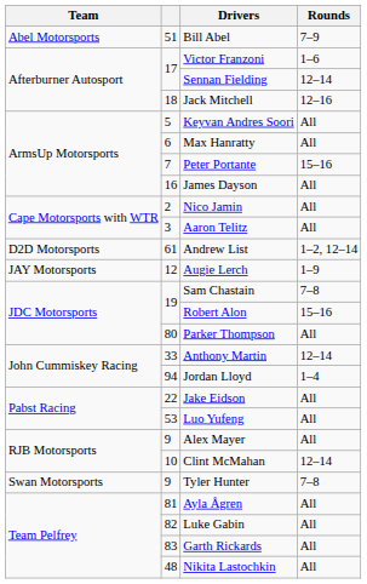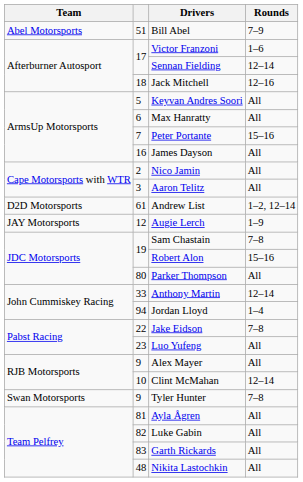 <table class="wikitable" style="font-size:85%;">
 <tr>
 <th>Team</th>
 <th></th>
 <th>Drivers</th>
 <th>Rounds</th>
 </tr>
 <tr>
 <td><a href='#'>Abel Motorsports</a></td>
 <td>51</td>
 <td> Bill Abel</td>
 <td>7–9</td>
 </tr>
 <tr>
 <td rowspan=3>Afterburner Autosport</td>
 <td rowspan=2>17</td>
 <td> <a href='#'>Victor Franzoni</a></td>
 <td>1–6</td>
 </tr>
 <tr>
 <td> <a href='#'>Sennan Fielding</a></td>
 <td>12–14</td>
 </tr>
 <tr>
 <td>18</td>
 <td> Jack Mitchell</td>
 <td>12–16</td>
 </tr>
 <tr>
 <td rowspan=4>ArmsUp Motorsports</td>
 <td>5</td>
 <td> <a href='#'>Keyvan Andres Soori</a></td>
 <td>All</td>
 </tr>
 <tr>
 <td>6</td>
 <td> Max Hanratty</td>
 <td>All</td>
 </tr>
 <tr>
 <td>7</td>
 <td> <a href='#'>Peter Portante</a></td>
 <td>15–16</td>
 </tr>
 <tr>
 <td>16</td>
 <td> James Dayson</td>
 <td>All</td>
 </tr>
 <tr>
 <td rowspan=2><a href='#'>Cape Motorsports</a> with <a href='#'>WTR</a></td>
 <td>2</td>
 <td> <a href='#'>Nico Jamin</a></td>
 <td>All</td>
 </tr>
 <tr>
 <td>3</td>
 <td> <a href='#'>Aaron Telitz</a></td>
 <td>All</td>
 </tr>
 <tr>
 <td>D2D Motorsports</td>
 <td>61</td>
 <td> Andrew List</td>
 <td>1–2, 12–14</td>
 </tr>
 <tr>
 <td>JAY Motorsports</td>
 <td>12</td>
 <td> <a href='#'>Augie Lerch</a></td>
 <td>1–9</td>
 </tr>
 <tr>
 <td rowspan=3><a href='#'>JDC Motorsports</a></td>
 <td rowspan=2>19</td>
 <td> Sam Chastain</td>
 <td>7–8</td>
 </tr>
 <tr>
 <td> <a href='#'>Robert Alon</a></td>
 <td>15–16</td>
 </tr>
 <tr>
 <td>80</td>
 <td> <a href='#'>Parker Thompson</a></td>
 <td>All</td>
 </tr>
 <tr>
 <td rowspan=2>John Cummiskey Racing</td>
 <td>33</td>
 <td> <a href='#'>Anthony Martin</a></td>
 <td>12–14</td>
 </tr>
 <tr>
 <td>94</td>
 <td> Jordan Lloyd</td>
 <td>1–4</td>
 </tr>
 <tr>
 <td rowspan=2><a href='#'>Pabst Racing</a></td>
 <td>22</td>
 <td> <a href='#'>Jake Eidson</a></td>
-<td>All</td>
+<td>7–8</td>
 </tr>
 <tr>
-<td>53</td>
+<td>23</td>
 <td> <a href='#'>Luo Yufeng</a></td>
 <td>All</td>
 </tr>
 <tr>
 <td rowspan=2>RJB Motorsports</td>
 <td>9</td>
 <td> Alex Mayer</td>
 <td>All</td>
 </tr>
 <tr>
 <td>10</td>
 <td> Clint McMahan</td>
 <td>12–14</td>
 </tr>
 <tr>
 <td>Swan Motorsports</td>
 <td>9</td>
 <td> Tyler Hunter</td>
 <td>7–8</td>
 </tr>
 <tr>
 <td rowspan=4><a href='#'>Team Pelfrey</a></td>
 <td>81</td>
 <td> <a href='#'>Ayla Ågren</a></td>
 <td>All</td>
 </tr>
 <tr>
 <td>82</td>
 <td> Luke Gabin</td>
 <td>All</td>
 </tr>
 <tr>
 <td>83</td>
 <td> <a href='#'>Garth Rickards</a></td>
 <td>All</td>
 </tr>
 <tr>
 <td>48</td>
 <td> <a href='#'>Nikita Lastochkin</a></td>
 <td>All</td>
 </tr>
 </table>
